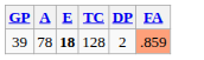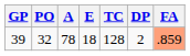 <table class="wikitable">
 <tr>
 <th><a href='#'>GP</a></th>
+<th><a href='#'>PO</a></th>
 <th><a href='#'>A</a></th>
 <th><a href='#'>E</a></th>
 <th><a href='#'>TC</a></th>
 <th><a href='#'>DP</a></th>
 <th><a href='#'>FA</a></th>
 </tr>
 <tr align=center>
 <td>39</td>
+<td>32</td>
 <td>78</td>
-<td><strong>18</strong></td>
+<td>18</td>
 <td>128</td>
 <td>2</td>
 <td style="background: lightsalmon;">.859</td>
 </tr>
 </table>
